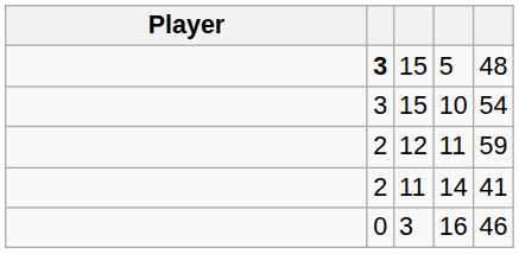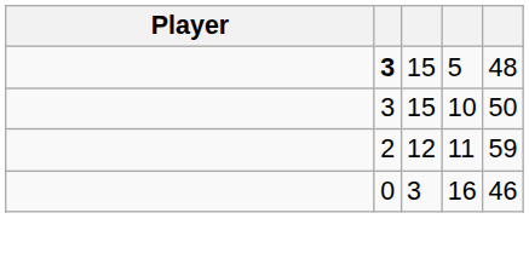 <table class="wikitable">
 <tr>
 <th>Player</th>
 <th></th>
 <th></th>
 <th></th>
 <th></th>
 </tr>
 <tr>
 <td width="220"><strong></strong></td>
 <td><strong>3</strong></td>
 <td>15</td>
 <td>5</td>
 <td>48</td>
 </tr>
 <tr>
 <td><strong></strong></td>
 <td>3</td>
 <td>15</td>
 <td>10</td>
-<td>54</td>
+<td>50</td>
 </tr>
 <tr>
 <td></td>
 <td>2</td>
 <td>12</td>
 <td>11</td>
 <td>59</td>
 </tr>
 <tr>
 <td></td>
-<td>2</td>
-<td>11</td>
-<td>14</td>
-<td>41</td>
-</tr>
-<tr>
-<td></td>
 <td>0</td>
 <td>3</td>
 <td>16</td>
 <td>46</td>
 </tr>
 </table>
